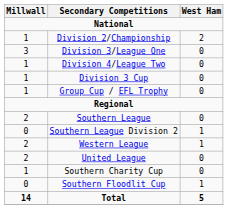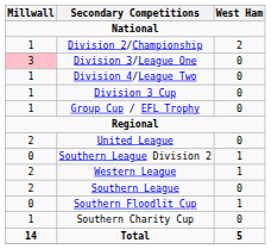 <table class="sortable wikitable plainrowheaders" style="text-align:center">
 <tr>
 <th scope="col";>Millwall</th>
 <th>Secondary Competitions</th>
 <th scope="col";>West Ham</th>
 </tr>
 <tr>
 <td colspan="3"><strong>National</strong></td>
 </tr>
 <tr>
 <td>1</td>
 <td><a href='#'>Division 2</a>/<a href='#'>Championship</a></td>
 <td>2</td>
 </tr>
 <tr>
-<td>3</td>
+<td style="background: pink;">3</td>
 <td><a href='#'>Division 3</a>/<a href='#'>League One</a></td>
 <td>0</td>
 </tr>
 <tr>
 <td>1</td>
 <td><a href='#'>Division 4</a>/<a href='#'>League Two</a></td>
 <td>0</td>
 </tr>
 <tr>
 <td>1</td>
 <td><a href='#'>Division 3 Cup</a></td>
 <td>0</td>
 </tr>
 <tr>
 <td>1</td>
 <td><a href='#'>Group Cup</a> / <a href='#'>EFL Trophy</a></td>
 <td>0</td>
 </tr>
 <tr>
 <td colspan="3"><strong>Regional</strong></td>
 </tr>
 <tr>
 <td>2</td>
-<td><a href='#'>Southern League</a></td>
+<td><a href='#'>United League</a></td>
 <td>0</td>
 </tr>
 <tr>
 <td>0</td>
 <td><a href='#'>Southern League</a> Division 2</td>
 <td>1</td>
 </tr>
 <tr>
 <td>2</td>
 <td><a href='#'>Western League</a></td>
 <td>1</td>
 </tr>
 <tr>
 <td>2</td>
-<td><a href='#'>United League</a></td>
-<td>0</td>
-</tr>
-<tr>
-<td>1</td>
-<td>Southern Charity Cup</td>
+<td><a href='#'>Southern League</a></td>
 <td>0</td>
 </tr>
 <tr>
 <td>0</td>
 <td><a href='#'>Southern Floodlit Cup</a></td>
 <td>1</td>
+</tr>
+<tr>
+<td>1</td>
+<td>Southern Charity Cup</td>
+<td>0</td>
 </tr>
 <tr>
 <td><strong>14</strong></td>
 <td><strong>Total</strong></td>
 <td><strong>5</strong></td>
 </tr>
 <tr>
 </tr>
 </table>
